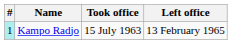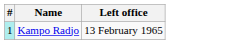 <table class="wikitable">
 <tr>
 <th>#</th>
 <th>Name</th>
-<th>Took office</th>
 <th>Left office</th>
 </tr>
 <tr>
 <td style="background: paleturquoise;">1</td>
 <td><a href='#'>Kampo Radjo</a></td>
-<td>15 July 1963</td>
 <td>13 February 1965</td>
 </tr>
 </table>
